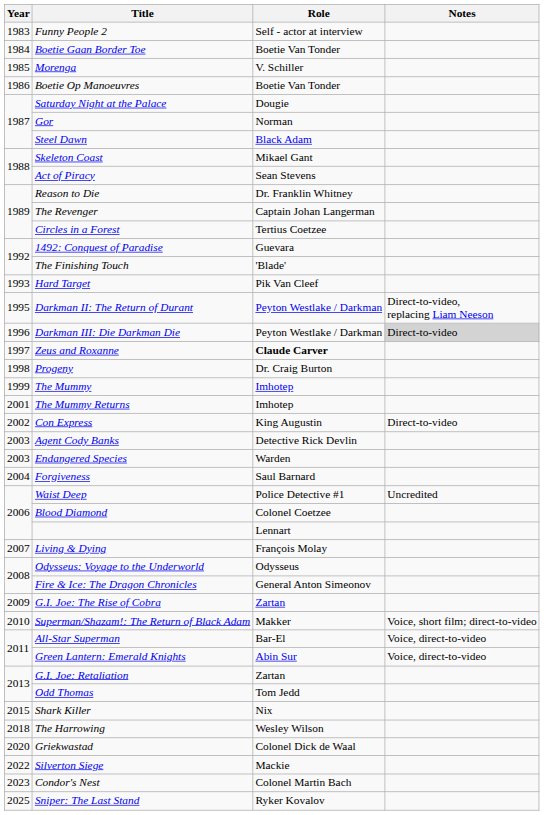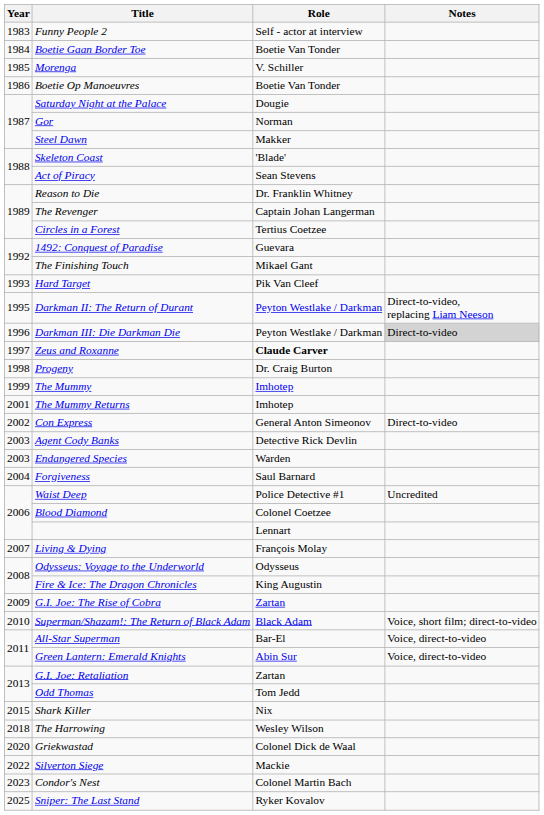 <table class="wikitable sortable">
 <tr>
 <th>Year</th>
 <th>Title</th>
 <th>Role</th>
 <th class="unsortable">Notes</th>
 </tr>
 <tr>
 <td>1983</td>
 <td><em>Funny People 2</em></td>
 <td>Self - actor at interview</td>
 <td></td>
 </tr>
 <tr>
 <td>1984</td>
 <td><em><a href='#'>Boetie Gaan Border Toe</a></em></td>
 <td>Boetie Van Tonder</td>
 <td></td>
 </tr>
 <tr>
 <td>1985</td>
 <td><em><a href='#'>Morenga</a></em></td>
 <td>V. Schiller</td>
 <td></td>
 </tr>
 <tr>
 <td>1986</td>
 <td><em>Boetie Op Manoeuvres</em></td>
 <td>Boetie Van Tonder</td>
 <td></td>
 </tr>
 <tr>
 <td rowspan="3">1987</td>
 <td><em><a href='#'>Saturday Night at the Palace</a></em></td>
 <td>Dougie</td>
 <td></td>
 </tr>
 <tr>
 <td><em><a href='#'>Gor</a></em></td>
 <td>Norman</td>
 <td></td>
 </tr>
 <tr>
 <td><em><a href='#'>Steel Dawn</a></em></td>
-<td><a href='#'>Black Adam</a></td>
+<td>Makker</td>
 <td></td>
 </tr>
 <tr>
 <td rowspan="2">1988</td>
 <td><em><a href='#'>Skeleton Coast</a></em></td>
-<td>Mikael Gant</td>
+<td>'Blade'</td>
 <td></td>
 </tr>
 <tr>
 <td><em><a href='#'>Act of Piracy</a></em></td>
 <td>Sean Stevens</td>
 <td></td>
 </tr>
 <tr>
 <td rowspan="3">1989</td>
 <td><em>Reason to Die</em></td>
 <td>Dr. Franklin Whitney</td>
 <td></td>
 </tr>
 <tr>
 <td><em>The Revenger</em></td>
 <td>Captain Johan Langerman</td>
 <td></td>
 </tr>
 <tr>
 <td><em><a href='#'>Circles in a Forest</a></em></td>
 <td>Tertius Coetzee</td>
 <td></td>
 </tr>
 <tr>
 <td rowspan="2">1992</td>
 <td><em><a href='#'>1492: Conquest of Paradise</a></em></td>
 <td>Guevara</td>
 <td></td>
 </tr>
 <tr>
 <td><em>The Finishing Touch</em></td>
-<td>'Blade'</td>
+<td>Mikael Gant</td>
 <td></td>
 </tr>
 <tr>
 <td>1993</td>
 <td><em><a href='#'>Hard Target</a></em></td>
 <td>Pik Van Cleef</td>
 <td></td>
 </tr>
 <tr>
 <td>1995</td>
 <td><em><a href='#'>Darkman II: The Return of Durant</a></em></td>
 <td><a href='#'>Peyton Westlake / Darkman</a></td>
 <td>Direct-to-video,<br> replacing <a href='#'>Liam Neeson</a></td>
 </tr>
 <tr>
 <td>1996</td>
 <td><em><a href='#'>Darkman III: Die Darkman Die</a></em></td>
 <td>Peyton Westlake / Darkman</td>
 <td style="background: lightgrey;">Direct-to-video</td>
 </tr>
 <tr>
 <td>1997</td>
 <td><em><a href='#'>Zeus and Roxanne</a></em></td>
 <td><strong>Claude Carver</strong></td>
 <td></td>
 </tr>
 <tr>
 <td>1998</td>
 <td><em><a href='#'>Progeny</a></em></td>
 <td>Dr. Craig Burton</td>
 <td></td>
 </tr>
 <tr>
 <td>1999</td>
 <td><em><a href='#'>The Mummy</a></em></td>
 <td><a href='#'>Imhotep</a></td>
 <td></td>
 </tr>
 <tr>
 <td>2001</td>
 <td><em><a href='#'>The Mummy Returns</a></em></td>
 <td>Imhotep</td>
 <td></td>
 </tr>
 <tr>
 <td>2002</td>
 <td><em><a href='#'>Con Express</a></em></td>
-<td>King Augustin</td>
+<td>General Anton Simeonov</td>
 <td>Direct-to-video</td>
 </tr>
 <tr>
 <td>2003</td>
 <td><em><a href='#'>Agent Cody Banks</a></em></td>
 <td>Detective Rick Devlin</td>
 <td></td>
 </tr>
 <tr>
 <td>2003</td>
 <td><em><a href='#'>Endangered Species</a></em></td>
 <td>Warden</td>
 <td></td>
 </tr>
 <tr>
 <td>2004</td>
 <td><em><a href='#'>Forgiveness</a></em></td>
 <td>Saul Barnard</td>
 <td></td>
 </tr>
 <tr>
 <td rowspan="3">2006</td>
 <td><em><a href='#'>Waist Deep</a></em></td>
 <td>Police Detective #1</td>
 <td>Uncredited</td>
 </tr>
 <tr>
 <td><em><a href='#'>Blood Diamond</a></em></td>
 <td>Colonel Coetzee</td>
 <td></td>
 </tr>
 <tr>
 <td><em></em></td>
 <td>Lennart</td>
 <td></td>
 </tr>
 <tr>
 <td>2007</td>
 <td><em><a href='#'>Living & Dying</a></em></td>
 <td>François Molay</td>
 <td></td>
 </tr>
 <tr>
 <td rowspan="2">2008</td>
 <td><em><a href='#'>Odysseus: Voyage to the Underworld</a></em></td>
 <td>Odysseus</td>
 <td></td>
 </tr>
 <tr>
 <td><em><a href='#'>Fire & Ice: The Dragon Chronicles</a></em></td>
-<td>General Anton Simeonov</td>
+<td>King Augustin</td>
 <td></td>
 </tr>
 <tr>
 <td>2009</td>
 <td><em><a href='#'>G.I. Joe: The Rise of Cobra</a></em></td>
 <td><a href='#'>Zartan</a></td>
 <td></td>
 </tr>
 <tr>
 <td>2010</td>
 <td><em><a href='#'>Superman/Shazam!: The Return of Black Adam</a></em></td>
-<td>Makker</td>
+<td><a href='#'>Black Adam</a></td>
 <td>Voice, short film; direct-to-video</td>
 </tr>
 <tr>
 <td rowspan="2">2011</td>
 <td><em><a href='#'>All-Star Superman</a></em></td>
 <td>Bar-El</td>
 <td>Voice, direct-to-video</td>
 </tr>
 <tr>
 <td><em><a href='#'>Green Lantern: Emerald Knights</a></em></td>
 <td><a href='#'>Abin Sur</a></td>
 <td>Voice, direct-to-video</td>
 </tr>
 <tr>
 <td rowspan="2">2013</td>
 <td><em><a href='#'>G.I. Joe: Retaliation</a></em></td>
 <td>Zartan</td>
 <td></td>
 </tr>
 <tr>
 <td><em><a href='#'>Odd Thomas</a></em></td>
 <td>Tom Jedd</td>
 <td></td>
 </tr>
 <tr>
 <td>2015</td>
 <td><em>Shark Killer</em></td>
 <td>Nix</td>
 <td></td>
 </tr>
 <tr>
 <td>2018</td>
 <td><em>The Harrowing</em></td>
 <td>Wesley Wilson</td>
 <td></td>
 </tr>
 <tr>
 <td>2020</td>
 <td><em>Griekwastad</em></td>
 <td>Colonel Dick de Waal</td>
 <td></td>
 </tr>
 <tr>
 <td>2022</td>
 <td><em><a href='#'>Silverton Siege</a></em></td>
 <td>Mackie</td>
 <td></td>
 </tr>
 <tr>
 <td>2023</td>
 <td><em>Condor's Nest</em></td>
 <td>Colonel Martin Bach</td>
 <td></td>
 </tr>
 <tr>
 <td>2025</td>
 <td><em><a href='#'>Sniper: The Last Stand</a></em></td>
 <td>Ryker Kovalov</td>
 <td></td>
 </tr>
 </table>
